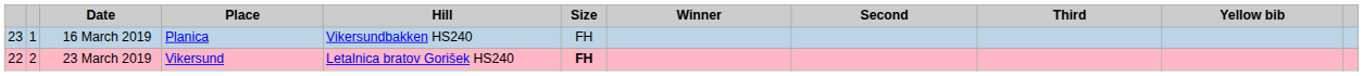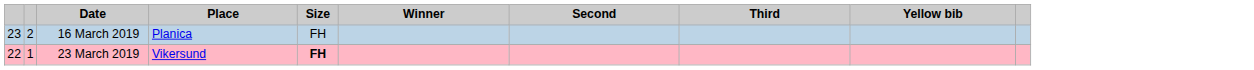 <table class="wikitable plainrowheaders" style="background:#fff; font-size:86%; line-height:16px; border:grey solid 1px; border-collapse:collapse;">
 <tr style="background:#ccc; text-align:center;">
 <th scope="col" style="background:#ccc; width=20 px;"></th>
 <th scope="col" style="background:#ccc; width=30 px;"></th>
 <th scope="col" style="background:#ccc; width:120px;">Date</th>
 <th scope="col" style="background:#ccc; width:160px;">Place</th>
-<th scope="col" style="background:#ccc; width:240px;">Hill</th>
 <th scope="col" style="background:#ccc; width:40px;">Size</th>
 <th scope="col" style="background:#ccc; width:185px;">Winner</th>
 <th scope="col" style="background:#ccc; width:185px;">Second</th>
 <th scope="col" style="background:#ccc; width:185px;">Third</th>
 <th scope="col" style="background:#ccc; width:180px;">Yellow bib</th>
 <th scope="col" style="background:#ccc; width:10px;"></th>
 </tr>
 <tr bgcolor=#BCD4E6>
 <td align=center>23</td>
-<td align=center>1</td>
+<td align=center>2</td>
 <td align=right>16 March 2019  </td>
 <td> <a href='#'>Planica</a></td>
-<td><a href='#'>Vikersundbakken</a> HS240</td>
 <td align=center>FH</td>
 <td></td>
 <td></td>
 <td></td>
 <td></td>
 <td></td>
 </tr>
 <tr bgcolor=#ffb7c5>
 <td align=center>22</td>
-<td align=center>2</td>
+<td align=center>1</td>
 <td align=right>23 March 2019  </td>
 <td> <a href='#'>Vikersund</a></td>
-<td><a href='#'>Letalnica bratov Gorišek</a> HS240</td>
 <td align=center><strong>FH</strong></td>
 <td></td>
 <td></td>
 <td></td>
 <td></td>
 <td></td>
 </tr>
 </table>
